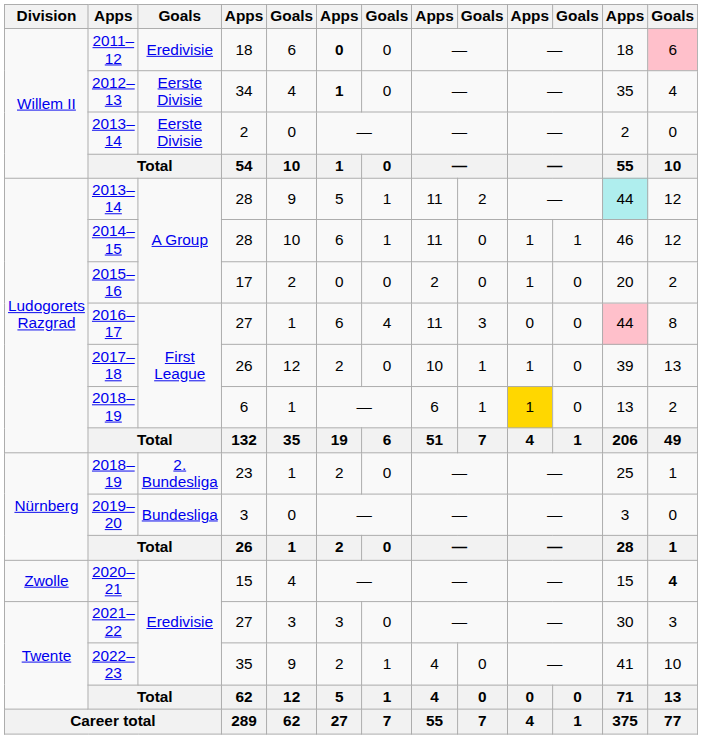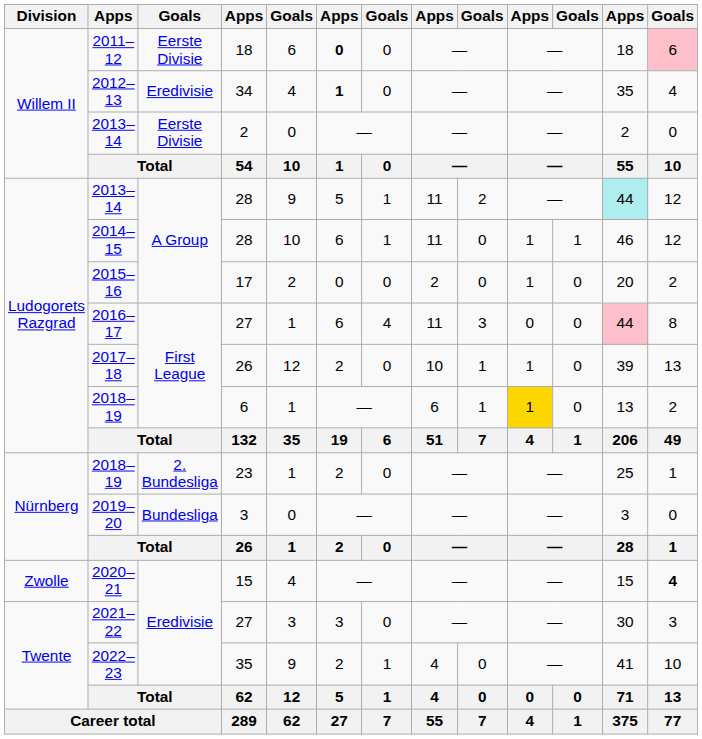 <table class="wikitable" style="text-align:center">
 <tr>
 <th>Division</th>
 <th>Apps</th>
 <th>Goals</th>
 <th>Apps</th>
 <th>Goals</th>
 <th>Apps</th>
 <th>Goals</th>
 <th>Apps</th>
 <th>Goals</th>
 <th>Apps</th>
 <th>Goals</th>
 <th>Apps</th>
 <th>Goals</th>
 </tr>
 <tr>
 <td rowspan="4"><a href='#'>Willem II</a></td>
 <td><a href='#'>2011–12</a></td>
-<td><a href='#'>Eredivisie</a></td>
+<td><a href='#'>Eerste Divisie</a></td>
 <td>18</td>
 <td>6</td>
 <td><strong>0</strong></td>
 <td>0</td>
 <td colspan="2">—</td>
 <td colspan="2">—</td>
 <td>18</td>
 <td style="background: pink;">6</td>
 </tr>
 <tr>
 <td><a href='#'>2012–13</a></td>
-<td><a href='#'>Eerste Divisie</a></td>
+<td><a href='#'>Eredivisie</a></td>
 <td>34</td>
 <td>4</td>
 <td><strong>1</strong></td>
 <td>0</td>
 <td colspan="2">—</td>
 <td colspan="2">—</td>
 <td>35</td>
 <td>4</td>
 </tr>
 <tr>
 <td><a href='#'>2013–14</a></td>
 <td><a href='#'>Eerste Divisie</a></td>
 <td>2</td>
 <td>0</td>
 <td colspan="2">—</td>
 <td colspan="2">—</td>
 <td colspan="2">—</td>
 <td>2</td>
 <td>0</td>
 </tr>
 <tr>
 <th colspan="2">Total</th>
 <th>54</th>
 <th>10</th>
 <th>1</th>
 <th>0</th>
 <th colspan="2">—</th>
 <th colspan="2">—</th>
 <th>55</th>
 <th>10</th>
 </tr>
 <tr>
 <td rowspan="7"><a href='#'>Ludogorets Razgrad</a></td>
 <td><a href='#'>2013–14</a></td>
 <td rowspan="3"><a href='#'>A Group</a></td>
 <td>28</td>
 <td>9</td>
 <td>5</td>
 <td>1</td>
 <td>11</td>
 <td>2</td>
 <td colspan="2">—</td>
 <td style="background: paleturquoise;">44</td>
 <td>12</td>
 </tr>
 <tr>
 <td><a href='#'>2014–15</a></td>
 <td>28</td>
 <td>10</td>
 <td>6</td>
 <td>1</td>
 <td>11</td>
 <td>0</td>
 <td>1</td>
 <td>1</td>
 <td>46</td>
 <td>12</td>
 </tr>
 <tr>
 <td><a href='#'>2015–16</a></td>
 <td>17</td>
 <td>2</td>
 <td>0</td>
 <td>0</td>
 <td>2</td>
 <td>0</td>
 <td>1</td>
 <td>0</td>
 <td>20</td>
 <td>2</td>
 </tr>
 <tr>
 <td><a href='#'>2016–17</a></td>
 <td rowspan="3"><a href='#'>First League</a></td>
 <td>27</td>
 <td>1</td>
 <td>6</td>
 <td>4</td>
 <td>11</td>
 <td>3</td>
 <td>0</td>
 <td>0</td>
 <td style="background: pink;">44</td>
 <td>8</td>
 </tr>
 <tr>
 <td><a href='#'>2017–18</a></td>
 <td>26</td>
 <td>12</td>
 <td>2</td>
 <td>0</td>
 <td>10</td>
 <td>1</td>
 <td>1</td>
 <td>0</td>
 <td>39</td>
 <td>13</td>
 </tr>
 <tr>
 <td><a href='#'>2018–19</a></td>
 <td>6</td>
 <td>1</td>
 <td colspan="2">—</td>
 <td>6</td>
 <td>1</td>
 <td style="background: gold;">1</td>
 <td>0</td>
 <td>13</td>
 <td>2</td>
 </tr>
 <tr>
 <th colspan="2">Total</th>
 <th>132</th>
 <th>35</th>
 <th>19</th>
 <th>6</th>
 <th>51</th>
 <th>7</th>
 <th>4</th>
 <th>1</th>
 <th>206</th>
 <th>49</th>
 </tr>
 <tr>
 <td rowspan="3"><a href='#'>Nürnberg</a></td>
 <td><a href='#'>2018–19</a></td>
 <td><a href='#'>2. Bundesliga</a></td>
 <td>23</td>
 <td>1</td>
 <td>2</td>
 <td>0</td>
 <td colspan="2">—</td>
 <td colspan="2">—</td>
 <td>25</td>
 <td>1</td>
 </tr>
 <tr>
 <td><a href='#'>2019–20</a></td>
 <td><a href='#'>Bundesliga</a></td>
 <td>3</td>
 <td>0</td>
 <td colspan="2">—</td>
 <td colspan="2">—</td>
 <td colspan="2">—</td>
 <td>3</td>
 <td>0</td>
 </tr>
 <tr>
 <th colspan="2">Total</th>
 <th>26</th>
 <th>1</th>
 <th>2</th>
 <th>0</th>
 <th colspan="2">—</th>
 <th colspan="2">—</th>
 <th>28</th>
 <th>1</th>
 </tr>
 <tr>
 <td><a href='#'>Zwolle</a></td>
 <td><a href='#'>2020–21</a></td>
 <td rowspan="3"><a href='#'>Eredivisie</a></td>
 <td>15</td>
 <td>4</td>
 <td colspan="2">—</td>
 <td colspan="2">—</td>
 <td colspan="2">—</td>
 <td>15</td>
 <td><strong>4</strong></td>
 </tr>
 <tr>
 <td rowspan="3"><a href='#'>Twente</a></td>
 <td><a href='#'>2021–22</a></td>
 <td>27</td>
 <td>3</td>
 <td>3</td>
 <td>0</td>
 <td colspan="2">—</td>
 <td colspan="2">—</td>
 <td>30</td>
 <td>3</td>
 </tr>
 <tr>
 <td><a href='#'>2022–23</a></td>
 <td>35</td>
 <td>9</td>
 <td>2</td>
 <td>1</td>
 <td>4</td>
 <td>0</td>
 <td colspan="2">—</td>
 <td>41</td>
 <td>10</td>
 </tr>
 <tr>
 <th colspan="2">Total</th>
 <th>62</th>
 <th>12</th>
 <th>5</th>
 <th>1</th>
 <th>4</th>
 <th>0</th>
 <th>0</th>
 <th>0</th>
 <th>71</th>
 <th>13</th>
 </tr>
 <tr>
 <th colspan="3">Career total</th>
 <th>289</th>
 <th>62</th>
 <th>27</th>
 <th>7</th>
 <th>55</th>
 <th>7</th>
 <th>4</th>
 <th>1</th>
 <th>375</th>
 <th>77</th>
 </tr>
 </table>
